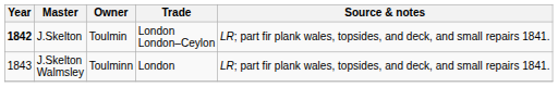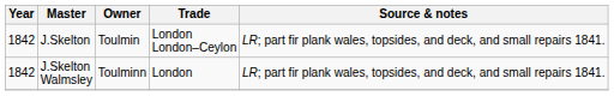 <table class=" wikitable">
 <tr>
 <th>Year</th>
 <th>Master</th>
 <th>Owner</th>
 <th>Trade</th>
 <th>Source & notes</th>
 </tr>
 <tr>
-<td><strong>1842</strong></td>
+<td>1842</td>
 <td>J.Skelton</td>
 <td>Toulmin</td>
 <td>London<br>London–Ceylon</td>
 <td><em>LR</em>; part fir plank wales, topsides, and deck, and small repairs 1841.</td>
 </tr>
 <tr>
-<td>1843</td>
+<td>1842</td>
 <td>J.Skelton<br>Walmsley</td>
 <td>Toulminn</td>
 <td>London</td>
 <td><em>LR</em>; part fir plank wales, topsides, and deck, and small repairs 1841.</td>
 </tr>
 <tr>
 </tr>
 </table>
